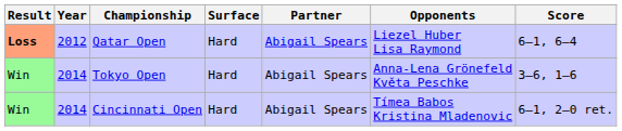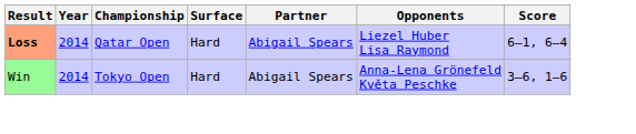 <table class="sortable wikitable">
 <tr>
 <th>Result</th>
 <th>Year</th>
 <th>Championship</th>
 <th>Surface</th>
 <th>Partner</th>
 <th>Opponents</th>
 <th>Score</th>
 </tr>
 <tr bgcolor=CCCCFF>
 <td style="background:#ffa07a;"><strong>Loss</strong></td>
-<td><a href='#'>2012</a></td>
+<td><a href='#'>2014</a></td>
 <td><a href='#'>Qatar Open</a></td>
 <td>Hard</td>
 <td> <a href='#'>Abigail Spears</a></td>
 <td> <a href='#'>Liezel Huber</a> <br>  <a href='#'>Lisa Raymond</a></td>
 <td>6–1, 6–4</td>
 </tr>
 <tr bgcolor=CCCCFF>
 <td style="background:#98fb98;">Win</td>
 <td><a href='#'>2014</a></td>
 <td><a href='#'>Tokyo Open</a></td>
 <td>Hard</td>
 <td> Abigail Spears</td>
 <td> <a href='#'>Anna-Lena Grönefeld</a> <br>  <a href='#'>Květa Peschke</a></td>
 <td>3–6, 1–6</td>
 </tr>
-<tr bgcolor=CCCCFF>
-<td style="background:#98fb98;">Win</td>
-<td><a href='#'>2014</a></td>
-<td><a href='#'>Cincinnati Open</a></td>
-<td>Hard</td>
-<td> Abigail Spears</td>
-<td> <a href='#'>Tímea Babos</a> <br>  <a href='#'>Kristina Mladenovic</a></td>
-<td>6–1, 2–0 ret.</td>
-</tr>
 </table>
